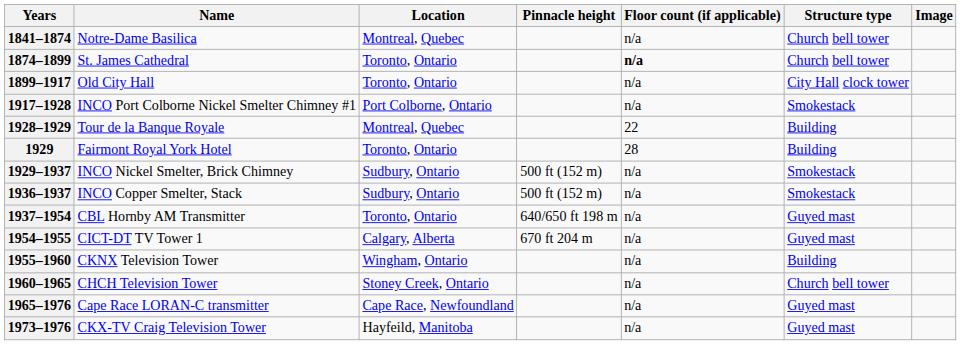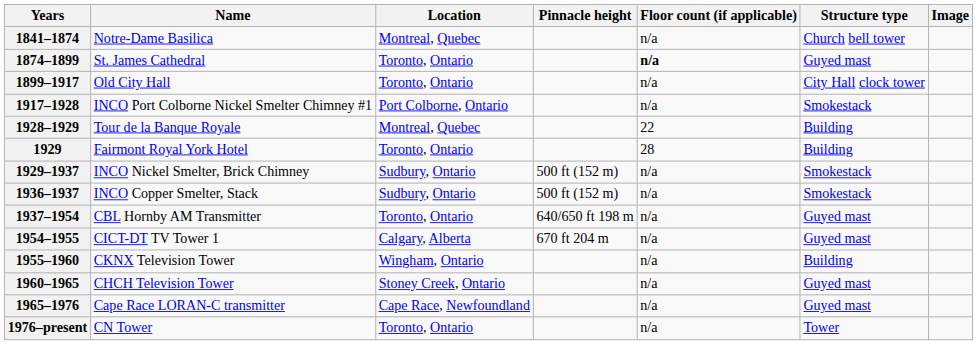 <table class="wikitable sortable">
 <tr>
 <th>Years</th>
 <th>Name</th>
 <th>Location</th>
 <th>Pinnacle height</th>
 <th>Floor count (if applicable)</th>
 <th>Structure type</th>
 <th>Image</th>
 </tr>
 <tr>
 <th>1841–1874</th>
 <td><a href='#'>Notre-Dame Basilica</a></td>
 <td><a href='#'>Montreal</a>, <a href='#'>Quebec</a></td>
 <td></td>
 <td>n/a</td>
 <td><a href='#'>Church</a> <a href='#'>bell tower</a></td>
 <td></td>
 </tr>
 <tr>
 <th>1874–1899</th>
 <td><a href='#'>St. James Cathedral</a></td>
 <td><a href='#'>Toronto</a>, <a href='#'>Ontario</a></td>
 <td></td>
 <td><strong>n/a</strong></td>
-<td><a href='#'>Church</a> <a href='#'>bell tower</a></td>
+<td><a href='#'>Guyed mast</a></td>
 <td></td>
 </tr>
 <tr>
 <th>1899–1917</th>
 <td><a href='#'>Old City Hall</a></td>
 <td><a href='#'>Toronto</a>, <a href='#'>Ontario</a></td>
 <td></td>
 <td>n/a</td>
 <td><a href='#'>City Hall</a> <a href='#'>clock tower</a></td>
 <td></td>
 </tr>
 <tr>
 <th>1917–1928</th>
 <td><a href='#'>INCO</a> Port Colborne Nickel Smelter Chimney #1</td>
 <td><a href='#'>Port Colborne</a>, <a href='#'>Ontario</a></td>
 <td></td>
 <td>n/a</td>
 <td><a href='#'>Smokestack</a></td>
 <td></td>
 </tr>
 <tr>
 <th>1928–1929</th>
 <td><a href='#'>Tour de la Banque Royale</a></td>
 <td><a href='#'>Montreal</a>, <a href='#'>Quebec</a></td>
 <td></td>
 <td>22</td>
 <td><a href='#'>Building</a></td>
 <td></td>
 </tr>
 <tr>
 <th>1929</th>
 <td><a href='#'>Fairmont Royal York Hotel</a></td>
 <td><a href='#'>Toronto</a>, <a href='#'>Ontario</a></td>
 <td></td>
 <td>28</td>
 <td><a href='#'>Building</a></td>
 <td></td>
 </tr>
 <tr>
 <th>1929–1937</th>
 <td><a href='#'>INCO</a> Nickel Smelter, Brick Chimney</td>
 <td><a href='#'>Sudbury</a>, <a href='#'>Ontario</a></td>
 <td>500 ft (152 m)</td>
 <td>n/a</td>
 <td><a href='#'>Smokestack</a></td>
 <td></td>
 </tr>
 <tr>
 <th>1936–1937</th>
 <td><a href='#'>INCO</a> Copper Smelter, Stack</td>
 <td><a href='#'>Sudbury</a>, <a href='#'>Ontario</a></td>
 <td>500 ft (152 m)</td>
 <td>n/a</td>
 <td><a href='#'>Smokestack</a></td>
 <td></td>
 </tr>
 <tr>
 <th>1937–1954</th>
 <td><a href='#'>CBL</a> Hornby AM Transmitter</td>
 <td><a href='#'>Toronto</a>, <a href='#'>Ontario</a></td>
 <td>640/650 ft 198 m</td>
 <td>n/a</td>
 <td><a href='#'>Guyed mast</a></td>
 <td></td>
 </tr>
 <tr>
 <th>1954–1955</th>
 <td><a href='#'>CICT-DT</a> TV Tower 1</td>
 <td><a href='#'>Calgary</a>, <a href='#'>Alberta</a></td>
 <td>670 ft 204 m</td>
 <td>n/a</td>
 <td><a href='#'>Guyed mast</a></td>
 <td></td>
 </tr>
 <tr>
 <th>1955–1960</th>
 <td><a href='#'>CKNX</a> Television Tower</td>
 <td><a href='#'>Wingham</a>, <a href='#'>Ontario</a></td>
 <td></td>
 <td>n/a</td>
 <td><a href='#'>Building</a></td>
 <td></td>
 </tr>
 <tr>
 <th>1960–1965</th>
 <td><a href='#'>CHCH Television Tower</a></td>
 <td><a href='#'>Stoney Creek</a>, <a href='#'>Ontario</a></td>
 <td></td>
 <td>n/a</td>
-<td><a href='#'>Church</a> <a href='#'>bell tower</a></td>
+<td><a href='#'>Guyed mast</a></td>
 <td></td>
 </tr>
 <tr>
 <th>1965–1976</th>
 <td><a href='#'>Cape Race LORAN-C transmitter</a></td>
 <td><a href='#'>Cape Race</a>, <a href='#'>Newfoundland</a></td>
 <td></td>
 <td>n/a</td>
 <td><a href='#'>Guyed mast</a></td>
 <td></td>
 </tr>
 <tr>
-<th>1973–1976</th>
-<td><a href='#'>CKX-TV Craig Television Tower</a></td>
-<td>Hayfeild, <a href='#'>Manitoba</a></td>
+<th>1976–present</th>
+<td><a href='#'>CN Tower</a></td>
+<td><a href='#'>Toronto</a>, <a href='#'>Ontario</a></td>
 <td></td>
 <td>n/a</td>
-<td><a href='#'>Guyed mast</a></td>
+<td><a href='#'>Tower</a></td>
 <td></td>
 </tr>
 </table>
